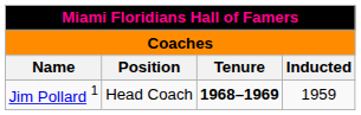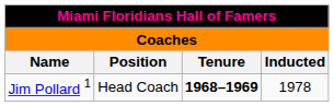 <table class="wikitable" style="text-align:center">
 <tr>
 <th colspan="5" style="background:black; color:#FF0090;">Miami Floridians Hall of Famers</th>
 </tr>
 <tr>
 <th colspan="5" style="text-align:center; background:#FF8C00; color:black;">Coaches</th>
 </tr>
 <tr>
 <th>Name</th>
 <th>Position</th>
 <th>Tenure</th>
 <th>Inducted</th>
 </tr>
 <tr>
 <td><a href='#'>Jim Pollard</a> <sup>1</sup></td>
 <td>Head Coach</td>
 <td><strong>1968–1969</strong></td>
-<td>1959</td>
+<td>1978</td>
 </tr>
 </table>
